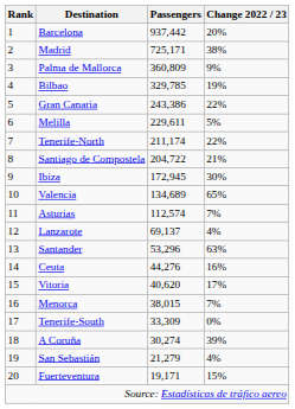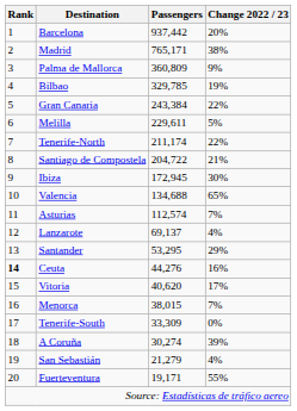 <table class="wikitable" style="font-size: 85%; width:align">
 <tr>
 <th>Rank</th>
 <th>Destination</th>
 <th>Passengers</th>
 <th>Change 2022 / 23</th>
 </tr>
 <tr>
 <td>1</td>
 <td> <a href='#'>Barcelona</a></td>
 <td>937,442</td>
 <td> 20%</td>
 </tr>
 <tr>
 <td>2</td>
 <td> <a href='#'>Madrid</a></td>
-<td>725,171</td>
+<td>765,171</td>
 <td> 38%</td>
 </tr>
 <tr>
 <td>3</td>
 <td> <a href='#'>Palma de Mallorca</a></td>
 <td>360,809</td>
 <td> 9%</td>
 </tr>
 <tr>
 <td>4</td>
 <td> <a href='#'>Bilbao</a></td>
 <td>329,785</td>
 <td> 19%</td>
 </tr>
 <tr>
 <td>5</td>
 <td> <a href='#'>Gran Canaria</a></td>
-<td>243,386</td>
+<td>243,384</td>
 <td> 22%</td>
 </tr>
 <tr>
 <td>6</td>
 <td> <a href='#'>Melilla</a></td>
 <td>229,611</td>
 <td> 5%</td>
 </tr>
 <tr>
 <td>7</td>
 <td> <a href='#'>Tenerife-North</a></td>
 <td>211,174</td>
 <td> 22%</td>
 </tr>
 <tr>
 <td>8</td>
 <td> <a href='#'>Santiago de Compostela</a></td>
 <td>204,722</td>
 <td> 21%</td>
 </tr>
 <tr>
 <td>9</td>
 <td> <a href='#'>Ibiza</a></td>
 <td>172,945</td>
 <td> 30%</td>
 </tr>
 <tr>
 <td>10</td>
 <td> <a href='#'>Valencia</a></td>
-<td>134,689</td>
+<td>134,688</td>
 <td> 65%</td>
 </tr>
 <tr>
 <td>11</td>
 <td> <a href='#'>Asturias</a></td>
 <td>112,574</td>
 <td> 7%</td>
 </tr>
 <tr>
 <td>12</td>
 <td> <a href='#'>Lanzarote</a></td>
 <td>69,137</td>
 <td> 4%</td>
 </tr>
 <tr>
 <td>13</td>
 <td> <a href='#'>Santander</a></td>
-<td>53,296</td>
-<td> 63%</td>
+<td>53,295</td>
+<td> 29%</td>
 </tr>
 <tr>
-<td>14</td>
+<td><strong>14</strong></td>
 <td> <a href='#'>Ceuta</a></td>
 <td>44,276</td>
 <td> 16%</td>
 </tr>
 <tr>
 <td>15</td>
 <td> <a href='#'>Vitoria</a></td>
 <td>40,620</td>
 <td> 17%</td>
 </tr>
 <tr>
 <td>16</td>
 <td> <a href='#'>Menorca</a></td>
 <td>38,015</td>
 <td> 7%</td>
 </tr>
 <tr>
 <td>17</td>
 <td> <a href='#'>Tenerife-South</a></td>
 <td>33,309</td>
 <td> 0%</td>
 </tr>
 <tr>
 <td>18</td>
 <td> <a href='#'>A Coruña</a></td>
 <td>30,274</td>
 <td> 39%</td>
 </tr>
 <tr>
 <td>19</td>
 <td> <a href='#'>San Sebastián</a></td>
 <td>21,279</td>
 <td> 4%</td>
 </tr>
 <tr>
 <td>20</td>
 <td> <a href='#'>Fuerteventura</a></td>
 <td>19,171</td>
-<td> 15%</td>
+<td> 55%</td>
 </tr>
 <tr>
 <td colspan="4" style="text-align:right;"><em>Source: <a href='#'>Estadísticas de tráfico aereo</a></em></td>
 </tr>
 </table>
